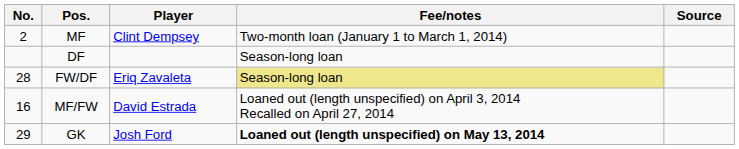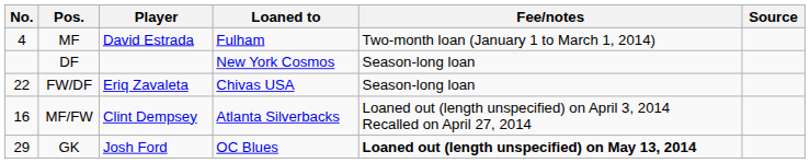 <table class="wikitable sortable" style="width:95%; text-align:center; font-size:95%; text-align:left;">
 <tr>
 <th><strong>No.</strong></th>
 <th><strong>Pos.</strong></th>
 <th><strong>Player</strong></th>
+<th><strong>Loaned to</strong></th>
 <th><strong>Fee/notes</strong></th>
 <th><strong>Source</strong></th>
 </tr>
 <tr>
-<td align=center>2</td>
+<td align=center>4</td>
 <td align=center>MF</td>
-<td> <a href='#'>Clint Dempsey</a></td>
+<td> <a href='#'>David Estrada</a></td>
+<td> <a href='#'>Fulham</a></td>
 <td>Two-month loan (January 1 to March 1, 2014)</td>
 <td></td>
 </tr>
 <tr>
 <td></td>
 <td align=center>DF</td>
 <td></td>
+<td> <a href='#'>New York Cosmos</a></td>
 <td>Season-long loan</td>
 <td></td>
 </tr>
 <tr>
-<td align=center>28</td>
+<td align=center>22</td>
 <td align=center>FW/DF</td>
 <td> <a href='#'>Eriq Zavaleta</a></td>
-<td style="background: khaki;">Season-long loan</td>
+<td> <a href='#'>Chivas USA</a></td>
+<td>Season-long loan</td>
 <td></td>
 </tr>
 <tr>
 <td align=center>16</td>
 <td align=center>MF/FW</td>
-<td> <a href='#'>David Estrada</a></td>
+<td> <a href='#'>Clint Dempsey</a></td>
+<td> <a href='#'>Atlanta Silverbacks</a></td>
 <td>Loaned out (length unspecified) on April 3, 2014<br>Recalled on April 27, 2014</td>
 <td></td>
 </tr>
 <tr>
 <td align=center>29</td>
 <td align=center>GK</td>
 <td> <a href='#'>Josh Ford</a></td>
+<td> <a href='#'>OC Blues</a></td>
 <td><strong>Loaned out (length unspecified) on May 13, 2014</strong></td>
 <td></td>
 </tr>
 </table>
